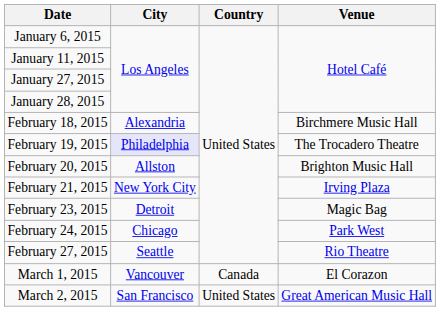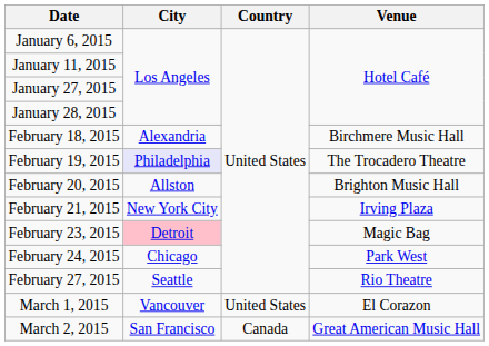 <table class="wikitable collapsible" style="text-align:center;">
 <tr>
 <th scope="col">Date</th>
 <th scope="col">City</th>
 <th scope="col">Country</th>
 <th scope="col">Venue</th>
 </tr>
 <tr>
 <td>January 6, 2015</td>
 <td rowspan="4"><a href='#'>Los Angeles</a></td>
 <td rowspan="11">United States</td>
 <td rowspan="4"><a href='#'>Hotel Café</a></td>
 </tr>
 <tr>
 <td>January 11, 2015</td>
 </tr>
 <tr>
 <td>January 27, 2015</td>
 </tr>
 <tr>
 <td>January 28, 2015</td>
 </tr>
 <tr>
 <td>February 18, 2015</td>
 <td><a href='#'>Alexandria</a></td>
 <td>Birchmere Music Hall</td>
 </tr>
 <tr>
 <td>February 19, 2015</td>
 <td style="background: lavender;"><a href='#'>Philadelphia</a></td>
 <td>The Trocadero Theatre</td>
 </tr>
 <tr>
 <td>February 20, 2015</td>
 <td><a href='#'>Allston</a></td>
 <td>Brighton Music Hall</td>
 </tr>
 <tr>
 <td>February 21, 2015</td>
 <td><a href='#'>New York City</a></td>
 <td><a href='#'>Irving Plaza</a></td>
 </tr>
 <tr>
 <td>February 23, 2015</td>
-<td><a href='#'>Detroit</a></td>
+<td style="background: pink;"><a href='#'>Detroit</a></td>
 <td>Magic Bag</td>
 </tr>
 <tr>
 <td>February 24, 2015</td>
 <td><a href='#'>Chicago</a></td>
 <td><a href='#'>Park West</a></td>
 </tr>
 <tr>
 <td>February 27, 2015</td>
 <td><a href='#'>Seattle</a></td>
 <td><a href='#'>Rio Theatre</a></td>
 </tr>
 <tr>
 <td>March 1, 2015</td>
 <td><a href='#'>Vancouver</a></td>
-<td>Canada</td>
+<td>United States</td>
 <td>El Corazon</td>
 </tr>
 <tr>
 <td>March 2, 2015</td>
 <td><a href='#'>San Francisco</a></td>
-<td>United States</td>
+<td>Canada</td>
 <td><a href='#'>Great American Music Hall</a></td>
 </tr>
 </table>
